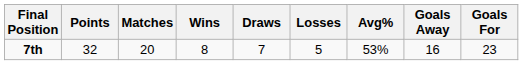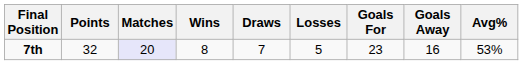 <table class="wikitable" style="font-size: 95%; text-align: center;">
 <tr>
 <th width=60>Final Position</th>
 <th width=60>Points</th>
 <th width=60>Matches</th>
 <th width=60>Wins</th>
 <th width=60>Draws</th>
 <th width=60>Losses</th>
+<th width=60>Goals For</th>
+<th width=60>Goals Away</th>
 <th width=60>Avg%</th>
-<th width=60>Goals Away</th>
-<th width=60>Goals For</th>
 </tr>
 <tr>
 <td><strong>7th</strong></td>
 <td>32</td>
-<td>20</td>
+<td style="background: lavender;">20</td>
 <td>8</td>
 <td>7</td>
 <td>5</td>
+<td>23</td>
+<td>16</td>
 <td>53%</td>
-<td>16</td>
-<td>23</td>
 </tr>
 </table>
